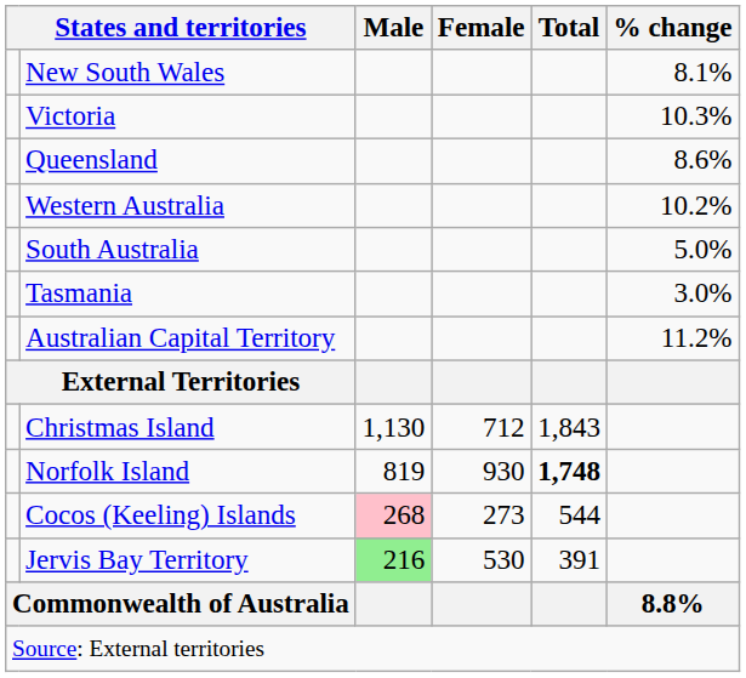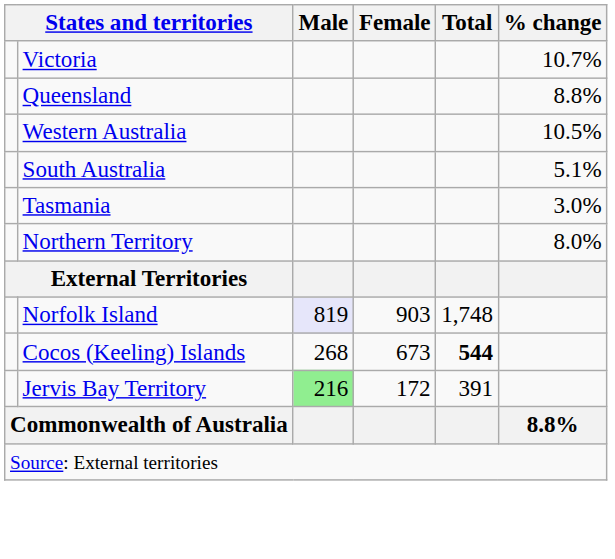 <table class="wikitable" style="text-align:left">
 <tr>
 <th colspan="2"><a href='#'>States and territories</a></th>
 <th>Male</th>
 <th>Female</th>
 <th>Total</th>
 <th>% change</th>
 </tr>
 <tr>
 <td style="text-align:center;"></td>
-<td><a href='#'>New South Wales</a></td>
-<td align=right></td>
-<td align=right></td>
-<td align=right></td>
-<td align=right> 8.1%</td>
-</tr>
-<tr>
-<td style="text-align:center;"></td>
 <td><a href='#'>Victoria</a></td>
 <td align=right></td>
 <td align=right></td>
 <td align=right></td>
-<td align=right> 10.3%</td>
+<td align=right> 10.7%</td>
 </tr>
 <tr>
 <td style="text-align:center;"></td>
 <td><a href='#'>Queensland</a></td>
 <td align=right></td>
 <td align=right></td>
 <td align=right></td>
-<td align=right> 8.6%</td>
+<td align=right> 8.8%</td>
 </tr>
 <tr>
 <td style="text-align:center;"></td>
 <td><a href='#'>Western Australia</a></td>
 <td align=right></td>
 <td align=right></td>
 <td align=right></td>
-<td align=right> 10.2%</td>
+<td align=right> 10.5%</td>
 </tr>
 <tr>
 <td style="text-align:center;"></td>
 <td><a href='#'>South Australia</a></td>
 <td align=right></td>
 <td align=right></td>
 <td align=right></td>
-<td align=right> 5.0%</td>
+<td align=right> 5.1%</td>
 </tr>
 <tr>
 <td style="text-align:center;"></td>
 <td><a href='#'>Tasmania</a></td>
 <td align=right></td>
 <td align=right></td>
 <td align=right></td>
 <td align=right> 3.0%</td>
 </tr>
 <tr>
 <td style="text-align:center;"></td>
-<td><a href='#'>Australian Capital Territory</a></td>
+<td><a href='#'>Northern Territory</a></td>
 <td align=right></td>
 <td align=right></td>
 <td align=right></td>
-<td align=right>11.2%</td>
+<td align=right> 8.0%</td>
 </tr>
 <tr>
 <th colspan="2" style="text-align:center;">External Territories</th>
 <th></th>
 <th></th>
 <th></th>
 <th></th>
 </tr>
 <tr>
 <td style="text-align:center;"></td>
-<td><a href='#'>Christmas Island</a></td>
-<td align=right>1,130</td>
-<td align=right>712</td>
-<td align=right>1,843</td>
-<td align=center></td>
-</tr>
-<tr>
-<td style="text-align:center;"></td>
 <td><a href='#'>Norfolk Island</a></td>
-<td align=right>819</td>
-<td align=right>930</td>
-<td align=right><strong>1,748</strong></td>
+<td align=right style="background: lavender;">819</td>
+<td align=right>903</td>
+<td align=right>1,748</td>
 <td align=center></td>
 </tr>
 <tr>
 <td style="text-align:center;"></td>
 <td><a href='#'>Cocos (Keeling) Islands</a></td>
-<td align=right style="background: pink;">268</td>
-<td align=right>273</td>
-<td align=right>544</td>
+<td align=right>268</td>
+<td align=right>673</td>
+<td align=right><strong>544</strong></td>
 <td align=center></td>
 </tr>
 <tr>
 <td style="text-align:center;"></td>
 <td><a href='#'>Jervis Bay Territory</a></td>
 <td align=right style="background: lightgreen;">216</td>
-<td align=right>530</td>
+<td align=right>172</td>
 <td align=right>391</td>
 <td align=center></td>
 </tr>
 <tr>
 <th colspan="2"> Commonwealth of Australia</th>
 <th align=right></th>
 <th align=right></th>
 <th align=right></th>
 <th align=center> 8.8%</th>
 </tr>
 <tr>
 <td colspan="6" style="text-align:left;"><small> <a href='#'>Source</a>:</small><small> External territories</small></td>
 </tr>
 </table>
